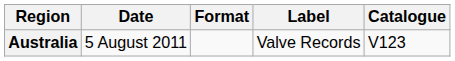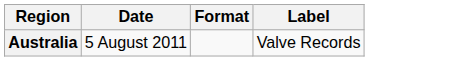 <table class="wikitable plainrowheaders">
 <tr>
 <th scope="col">Region</th>
 <th scope="col">Date</th>
 <th scope="col">Format</th>
 <th scope="col">Label</th>
-<th scope="col">Catalogue</th>
 </tr>
 <tr>
 <th scope="row">Australia</th>
 <td>5 August 2011</td>
 <td></td>
 <td>Valve Records</td>
-<td>V123</td>
 </tr>
 </table>
